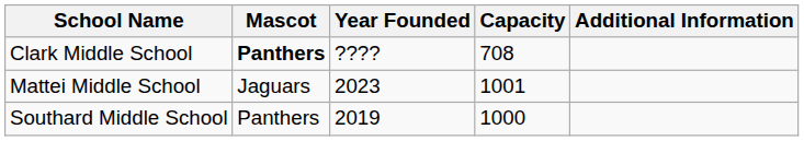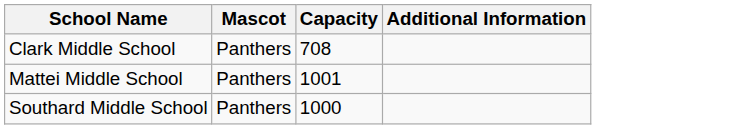 <table class="wikitable sortable mw-collapsible">
 <tr>
 <th>School Name</th>
 <th>Mascot</th>
-<th>Year Founded</th>
 <th>Capacity</th>
 <th>Additional Information</th>
 </tr>
 <tr>
 <td>Clark Middle School</td>
-<td><strong>Panthers</strong></td>
-<td>????</td>
+<td>Panthers</td>
 <td>708</td>
 <td></td>
 </tr>
 <tr>
 <td>Mattei Middle School</td>
-<td>Jaguars</td>
-<td>2023</td>
+<td>Panthers</td>
 <td>1001</td>
 <td></td>
 </tr>
 <tr>
 <td>Southard Middle School</td>
 <td>Panthers</td>
-<td>2019</td>
 <td>1000</td>
 <td></td>
 </tr>
 </table>
